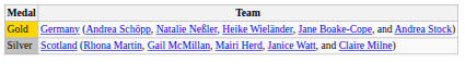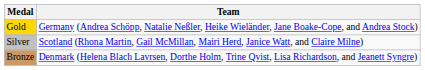 <table class="wikitable">
 <tr>
 <th>Medal</th>
 <th>Team</th>
 </tr>
 <tr>
 <td bgcolor="gold">Gold</td>
 <td>  <a href='#'>Germany</a> (<a href='#'>Andrea Schöpp</a>, <a href='#'>Natalie Neßler</a>, <a href='#'>Heike Wieländer</a>, <a href='#'>Jane Boake-Cope</a>, and <a href='#'>Andrea Stock</a>)</td>
 </tr>
 <tr>
 <td bgcolor="silver">Silver</td>
 <td>  <a href='#'>Scotland</a> (<a href='#'>Rhona Martin</a>, <a href='#'>Gail McMillan</a>, <a href='#'>Mairi Herd</a>, <a href='#'>Janice Watt</a>, and <a href='#'>Claire Milne</a>)</td>
 </tr>
+<tr>
+<td bgcolor="CC9966">Bronze</td>
+<td>  <a href='#'>Denmark</a> (<a href='#'>Helena Blach Lavrsen</a>, <a href='#'>Dorthe Holm</a>, <a href='#'>Trine Qvist</a>, <a href='#'>Lisa Richardson</a>, and <a href='#'>Jeanett Syngre</a>)</td>
+</tr>
 </table>
